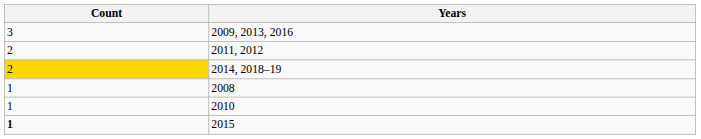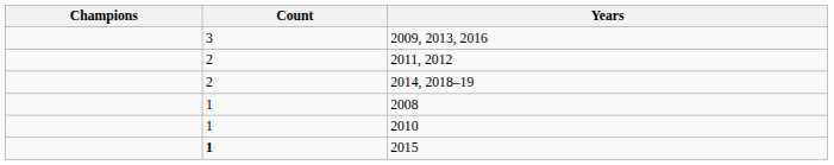 <table class="wikitable sortable" style="width:75%">
 <tr>
+<th width=24%>Champions</th>
 <th>Count</th>
 <th>Years</th>
 </tr>
 <tr>
+<td></td>
 <td>3</td>
 <td>2009, 2013, 2016</td>
 </tr>
 <tr>
+<td></td>
 <td>2</td>
 <td>2011, 2012</td>
 </tr>
 <tr>
-<td style="background: gold;">2</td>
+<td></td>
+<td>2</td>
 <td>2014, 2018–19</td>
 </tr>
 <tr>
+<td></td>
 <td>1</td>
 <td>2008</td>
 </tr>
 <tr>
+<td></td>
 <td>1</td>
 <td>2010</td>
 </tr>
 <tr>
+<td></td>
 <td><strong>1</strong></td>
 <td>2015</td>
 </tr>
 </table>
